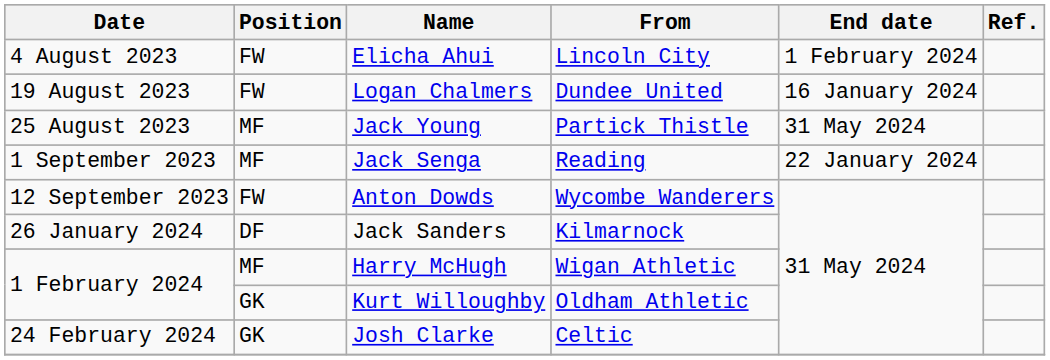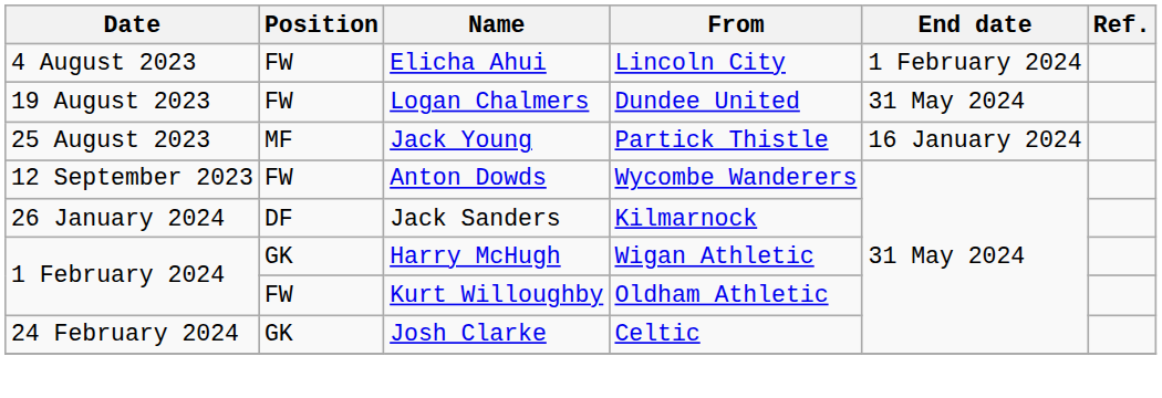 <table class="wikitable">
 <tr>
 <th>Date</th>
 <th>Position</th>
 <th>Name</th>
 <th>From</th>
 <th>End date</th>
 <th>Ref.</th>
 </tr>
 <tr>
 <td>4 August 2023</td>
 <td>FW</td>
 <td> <a href='#'>Elicha Ahui</a></td>
 <td> <a href='#'>Lincoln City</a></td>
 <td>1 February 2024</td>
 <td></td>
 </tr>
 <tr>
 <td>19 August 2023</td>
 <td>FW</td>
 <td><a href='#'>Logan Chalmers</a></td>
 <td><a href='#'>Dundee United</a></td>
-<td>16 January 2024</td>
+<td>31 May 2024</td>
 <td></td>
 </tr>
 <tr>
 <td>25 August 2023</td>
 <td>MF</td>
 <td> <a href='#'>Jack Young</a></td>
 <td><a href='#'>Partick Thistle</a></td>
-<td>31 May 2024</td>
-<td></td>
-</tr>
-<tr>
-<td>1 September 2023</td>
-<td>MF</td>
-<td> <a href='#'>Jack Senga</a></td>
-<td> <a href='#'>Reading</a></td>
-<td>22 January 2024</td>
+<td>16 January 2024</td>
 <td></td>
 </tr>
 <tr>
 <td>12 September 2023</td>
 <td>FW</td>
 <td><a href='#'>Anton Dowds</a></td>
 <td> <a href='#'>Wycombe Wanderers</a></td>
 <td rowspan=5>31 May 2024</td>
 <td></td>
 </tr>
 <tr>
 <td>26 January 2024</td>
 <td>DF</td>
 <td> Jack Sanders</td>
 <td><a href='#'>Kilmarnock</a></td>
 <td></td>
 </tr>
 <tr>
 <td rowspan=2>1 February 2024</td>
-<td>MF</td>
+<td>GK</td>
 <td> <a href='#'>Harry McHugh</a></td>
 <td> <a href='#'>Wigan Athletic</a></td>
 <td></td>
 </tr>
 <tr>
-<td>GK</td>
+<td>FW</td>
 <td> <a href='#'>Kurt Willoughby</a></td>
 <td> <a href='#'>Oldham Athletic</a></td>
 <td></td>
 </tr>
 <tr>
 <td>24 February 2024</td>
 <td>GK</td>
 <td> <a href='#'>Josh Clarke</a></td>
 <td><a href='#'>Celtic</a></td>
 <td></td>
 </tr>
 <tr>
 </tr>
 </table>
